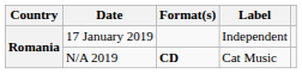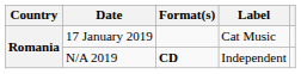 <table class="wikitable plainrowheaders">
 <tr>
 <th scope="col">Country</th>
 <th scope="col">Date</th>
 <th scope="col">Format(s)</th>
 <th scope="col">Label</th>
 <th scope="col"></th>
 </tr>
 <tr>
 <th scope="row" rowspan="2">Romania</th>
 <td>17 January 2019</td>
 <td></td>
-<td>Independent</td>
+<td>Cat Music</td>
 <td></td>
 </tr>
 <tr>
 <td>N/A 2019</td>
 <td><strong>CD</strong></td>
-<td>Cat Music</td>
+<td>Independent</td>
 <td></td>
 </tr>
 </table>
